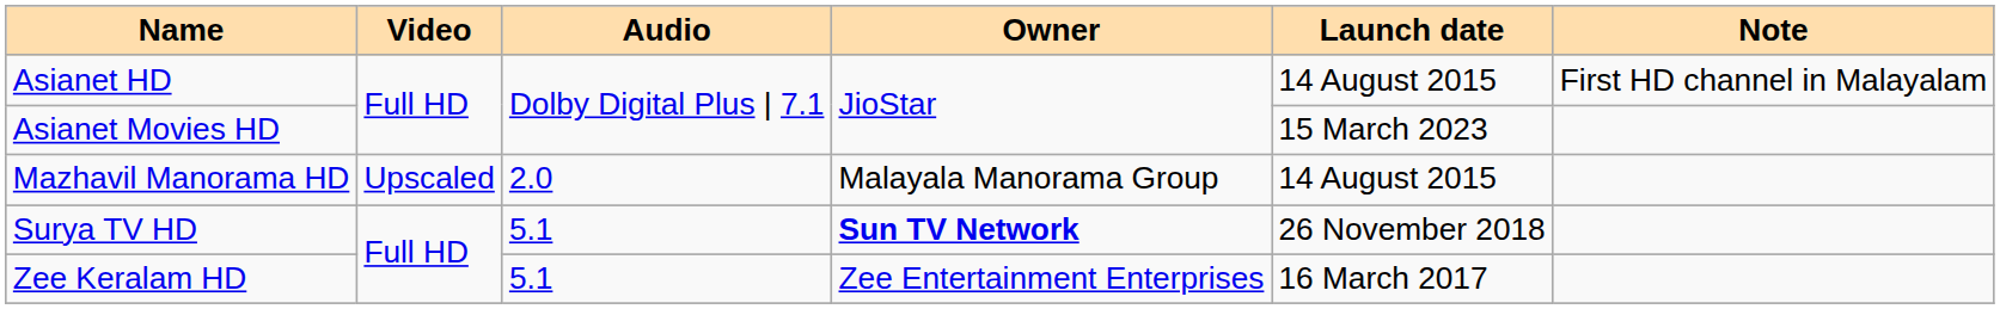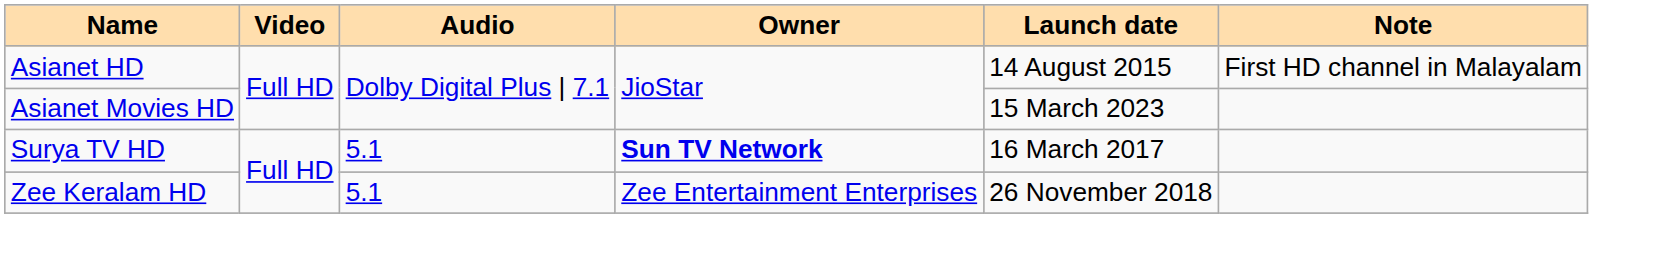 <table class="wikitable sortable">
 <tr>
 <th style="background-color:navajowhite">Name</th>
 <th style="background-color:navajowhite">Video</th>
 <th style="background-color:navajowhite">Audio</th>
 <th style="background-color:navajowhite">Owner</th>
 <th style="background-color:navajowhite">Launch date</th>
 <th style="background-color:navajowhite">Note</th>
 </tr>
 <tr>
 <td><a href='#'>Asianet HD</a></td>
 <td rowspan="2"><a href='#'>Full HD</a></td>
 <td rowspan="2"><a href='#'>Dolby Digital Plus</a> | <a href='#'>7.1</a></td>
 <td rowspan="2"><a href='#'>JioStar</a></td>
 <td>14 August 2015</td>
 <td>First HD channel in Malayalam</td>
 </tr>
 <tr>
 <td><a href='#'>Asianet Movies HD</a></td>
 <td>15 March 2023</td>
 <td></td>
 </tr>
 <tr>
-<td><a href='#'>Mazhavil Manorama HD</a></td>
-<td><a href='#'>Upscaled</a></td>
-<td><a href='#'>2.0</a></td>
-<td>Malayala Manorama Group</td>
-<td>14 August 2015</td>
-<td></td>
-</tr>
-<tr>
 <td><a href='#'>Surya TV HD</a></td>
 <td rowspan="2"><a href='#'>Full HD</a></td>
 <td><a href='#'>5.1</a></td>
 <td><strong><a href='#'>Sun TV Network</a></strong></td>
-<td>26 November 2018</td>
+<td>16 March 2017</td>
 <td></td>
 </tr>
 <tr>
 <td><a href='#'>Zee Keralam HD</a></td>
 <td><a href='#'>5.1</a></td>
 <td><a href='#'>Zee Entertainment Enterprises</a></td>
-<td>16 March 2017</td>
+<td>26 November 2018</td>
 <td></td>
 </tr>
 </table>
